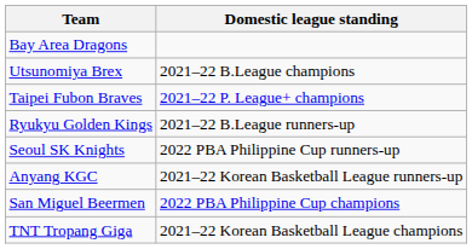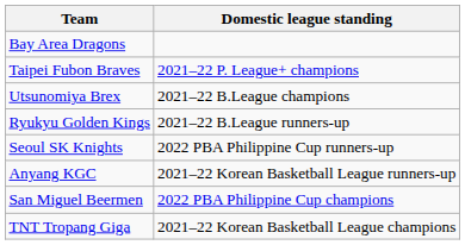 <table class="wikitable" style="font-size:95%;">
 <tr>
 <th>Team</th>
 <th>Domestic league standing</th>
 </tr>
 <tr>
 <td> <a href='#'>Bay Area Dragons</a></td>
 <td></td>
 </tr>
 <tr>
+<td> <a href='#'>Taipei Fubon Braves</a></td>
+<td><a href='#'>2021–22 P. League+ champions</a></td>
+</tr>
+<tr>
 <td> <a href='#'>Utsunomiya Brex</a></td>
 <td>2021–22 B.League champions</td>
-</tr>
-<tr>
-<td> <a href='#'>Taipei Fubon Braves</a></td>
-<td><a href='#'>2021–22 P. League+ champions</a></td>
 </tr>
 <tr>
 <td> <a href='#'>Ryukyu Golden Kings</a></td>
 <td>2021–22 B.League runners-up</td>
 </tr>
 <tr>
 <td> <a href='#'>Seoul SK Knights</a></td>
 <td>2022 PBA Philippine Cup runners-up</td>
 </tr>
 <tr>
 <td> <a href='#'>Anyang KGC</a></td>
 <td>2021–22 Korean Basketball League runners-up</td>
 </tr>
 <tr>
 <td> <a href='#'>San Miguel Beermen</a></td>
 <td><a href='#'>2022 PBA Philippine Cup champions</a></td>
 </tr>
 <tr>
 <td> <a href='#'>TNT Tropang Giga</a></td>
 <td>2021–22 Korean Basketball League champions</td>
 </tr>
 </table>
